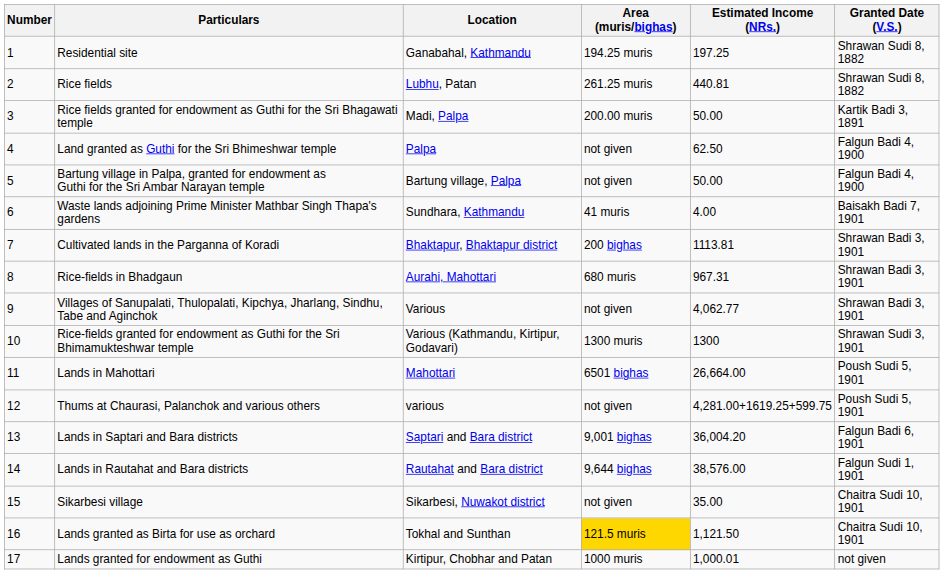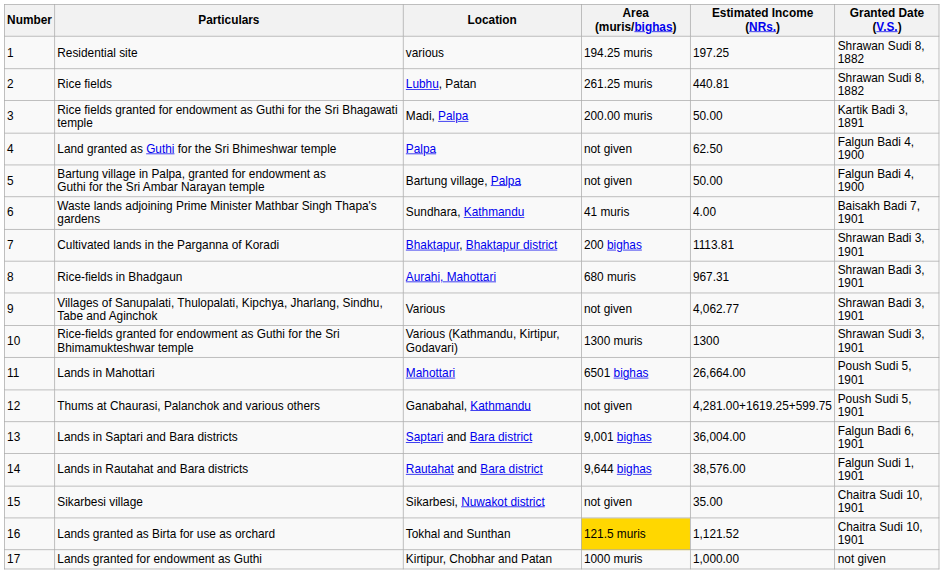 <table class="wikitable sortable" style="margin:auto; margin:auto;">
 <tr>
 <th>Number</th>
 <th>Particulars</th>
 <th>Location</th>
 <th>Area (muris/<a href='#'>bighas</a>)</th>
 <th>Estimated Income (<a href='#'>NRs.</a>)</th>
 <th>Granted Date (<a href='#'>V.S.</a>)</th>
 </tr>
 <tr>
 <td>1</td>
 <td>Residential site</td>
-<td>Ganabahal, <a href='#'>Kathmandu</a></td>
+<td>various</td>
 <td>194.25 muris</td>
 <td>197.25</td>
 <td>Shrawan Sudi 8, 1882</td>
 </tr>
 <tr>
 <td>2</td>
 <td>Rice fields</td>
 <td><a href='#'>Lubhu</a>, Patan</td>
 <td>261.25 muris</td>
 <td>440.81</td>
 <td>Shrawan Sudi 8, 1882</td>
 </tr>
 <tr>
 <td>3</td>
 <td>Rice fields granted for endowment as Guthi for the Sri Bhagawati temple</td>
 <td>Madi, <a href='#'>Palpa</a></td>
 <td>200.00 muris</td>
 <td>50.00</td>
 <td>Kartik Badi 3, 1891</td>
 </tr>
 <tr>
 <td>4</td>
 <td>Land granted as <a href='#'>Guthi</a> for the Sri Bhimeshwar temple</td>
 <td><a href='#'>Palpa</a></td>
 <td>not given</td>
 <td>62.50</td>
 <td>Falgun Badi 4, 1900</td>
 </tr>
 <tr>
 <td>5</td>
 <td>Bartung village in Palpa, granted for endowment as<br>Guthi for the Sri Ambar Narayan temple</td>
 <td>Bartung village, <a href='#'>Palpa</a></td>
 <td>not given</td>
 <td>50.00</td>
 <td>Falgun Badi 4, 1900</td>
 </tr>
 <tr>
 <td>6</td>
 <td>Waste lands adjoining Prime Minister Mathbar Singh Thapa's gardens</td>
 <td>Sundhara, <a href='#'>Kathmandu</a></td>
 <td>41 muris</td>
 <td>4.00</td>
 <td>Baisakh Badi 7, 1901</td>
 </tr>
 <tr>
 <td>7</td>
 <td>Cultivated lands in the Parganna of Koradi</td>
 <td><a href='#'>Bhaktapur</a>, <a href='#'>Bhaktapur district</a></td>
 <td>200 <a href='#'>bighas</a></td>
 <td>1113.81</td>
 <td>Shrawan Badi 3, 1901</td>
 </tr>
 <tr>
 <td>8</td>
 <td>Rice-fields in Bhadgaun</td>
 <td><a href='#'>Aurahi, Mahottari</a></td>
 <td>680 muris</td>
 <td>967.31</td>
 <td>Shrawan Badi 3, 1901</td>
 </tr>
 <tr>
 <td>9</td>
 <td>Villages of Sanupalati, Thulopalati, Kipchya, Jharlang, Sindhu, Tabe and Aginchok</td>
 <td>Various</td>
 <td>not given</td>
 <td>4,062.77</td>
 <td>Shrawan Badi 3, 1901</td>
 </tr>
 <tr>
 <td>10</td>
 <td>Rice-fields granted for endowment as Guthi for the Sri Bhimamukteshwar temple</td>
 <td>Various (Kathmandu, Kirtipur, Godavari)</td>
 <td>1300 muris</td>
 <td>1300</td>
 <td>Shrawan Sudi 3, 1901</td>
 </tr>
 <tr>
 <td>11</td>
 <td>Lands in Mahottari</td>
 <td><a href='#'>Mahottari</a></td>
 <td>6501 <a href='#'>bighas</a></td>
 <td>26,664.00</td>
 <td>Poush Sudi 5, 1901</td>
 </tr>
 <tr>
 <td>12</td>
 <td>Thums at Chaurasi, Palanchok and various others</td>
-<td>various</td>
+<td>Ganabahal, <a href='#'>Kathmandu</a></td>
 <td>not given</td>
 <td>4,281.00+1619.25+599.75</td>
 <td>Poush Sudi 5, 1901</td>
 </tr>
 <tr>
 <td>13</td>
 <td>Lands in Saptari and Bara districts</td>
 <td><a href='#'>Saptari</a> and <a href='#'>Bara district</a></td>
 <td>9,001 <a href='#'>bighas</a></td>
-<td>36,004.20</td>
+<td>36,004.00</td>
 <td>Falgun Badi 6, 1901</td>
 </tr>
 <tr>
 <td>14</td>
 <td>Lands in Rautahat and Bara districts</td>
 <td><a href='#'>Rautahat</a> and <a href='#'>Bara district</a></td>
 <td>9,644 <a href='#'>bighas</a></td>
 <td>38,576.00</td>
 <td>Falgun Sudi 1, 1901</td>
 </tr>
 <tr>
 <td>15</td>
 <td>Sikarbesi village</td>
 <td>Sikarbesi, <a href='#'>Nuwakot district</a></td>
 <td>not given</td>
 <td>35.00</td>
 <td>Chaitra Sudi 10, 1901</td>
 </tr>
 <tr>
 <td>16</td>
 <td>Lands granted as Birta for use as orchard</td>
 <td>Tokhal and Sunthan</td>
 <td style="background: gold;">121.5 muris</td>
-<td>1,121.50</td>
+<td>1,121.52</td>
 <td>Chaitra Sudi 10, 1901</td>
 </tr>
 <tr>
 <td>17</td>
 <td>Lands granted for endowment as Guthi</td>
 <td>Kirtipur, Chobhar and Patan</td>
 <td>1000 muris</td>
-<td>1,000.01</td>
+<td>1,000.00</td>
 <td>not given</td>
 </tr>
 </table>
